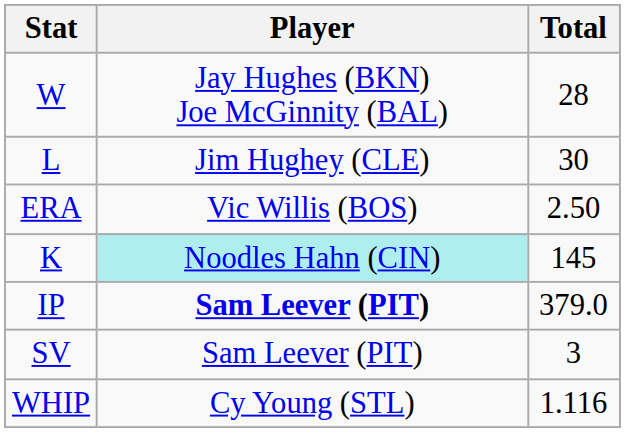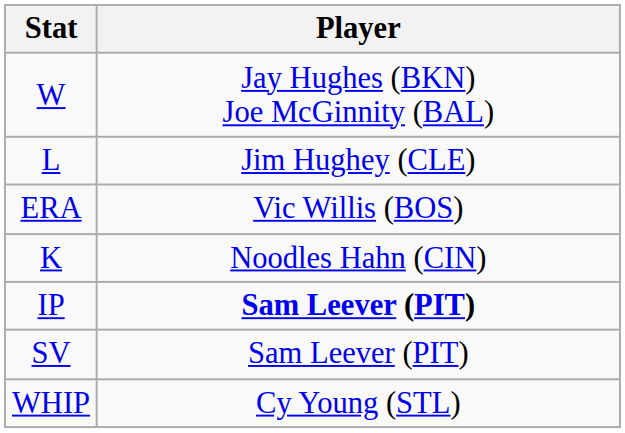 <table class="wikitable" style="text-align:center;">
 <tr>
 <th style="width:15%;">Stat</th>
 <th>Player</th>
-<th style="width:15%;">Total</th>
 </tr>
 <tr>
 <td><a href='#'>W</a></td>
 <td><a href='#'>Jay Hughes</a> (<a href='#'>BKN</a>)<br><a href='#'>Joe McGinnity</a> (<a href='#'>BAL</a>)</td>
-<td>28</td>
 </tr>
 <tr>
 <td><a href='#'>L</a></td>
 <td><a href='#'>Jim Hughey</a> (<a href='#'>CLE</a>)</td>
-<td>30</td>
 </tr>
 <tr>
 <td><a href='#'>ERA</a></td>
 <td><a href='#'>Vic Willis</a> (<a href='#'>BOS</a>)</td>
-<td>2.50</td>
 </tr>
 <tr>
 <td><a href='#'>K</a></td>
-<td style="background: paleturquoise;"><a href='#'>Noodles Hahn</a> (<a href='#'>CIN</a>)</td>
-<td>145</td>
+<td><a href='#'>Noodles Hahn</a> (<a href='#'>CIN</a>)</td>
 </tr>
 <tr>
 <td><a href='#'>IP</a></td>
 <td><strong><a href='#'>Sam Leever</a> (<a href='#'>PIT</a>)</strong></td>
-<td>379.0</td>
 </tr>
 <tr>
 <td><a href='#'>SV</a></td>
 <td><a href='#'>Sam Leever</a> (<a href='#'>PIT</a>)</td>
-<td>3</td>
 </tr>
 <tr>
 <td><a href='#'>WHIP</a></td>
 <td><a href='#'>Cy Young</a> (<a href='#'>STL</a>)</td>
-<td>1.116</td>
 </tr>
 </table>
